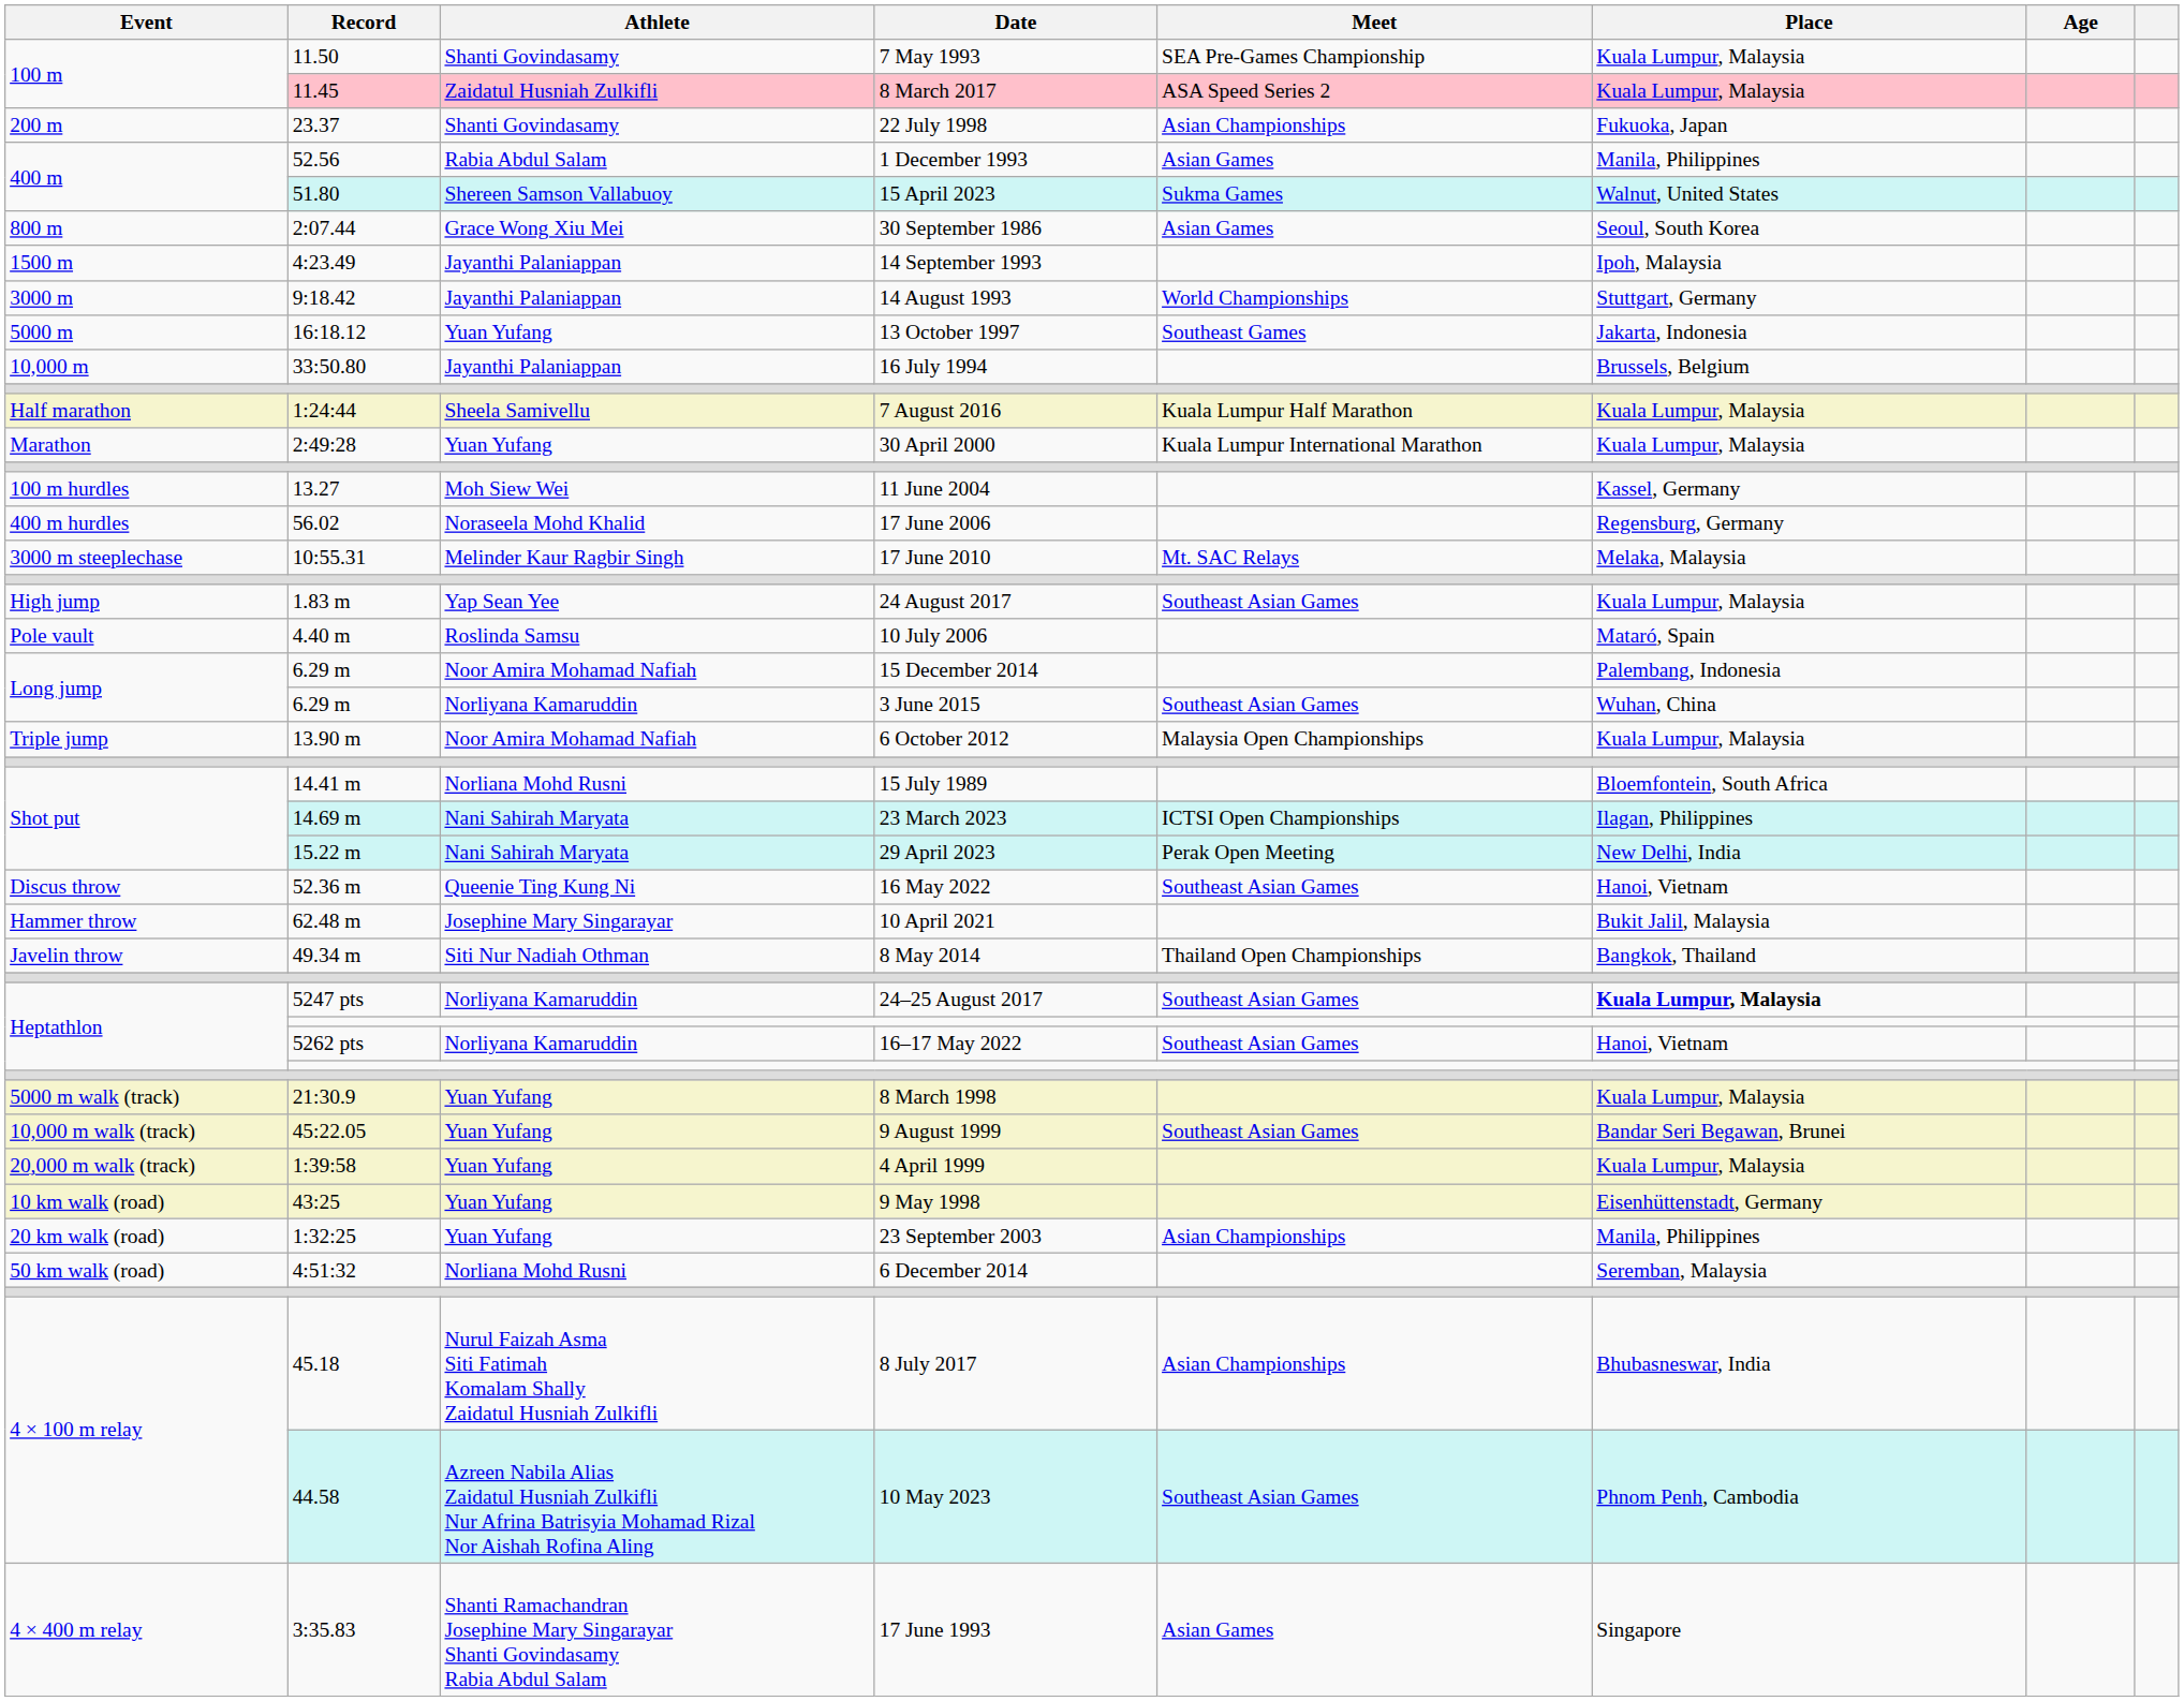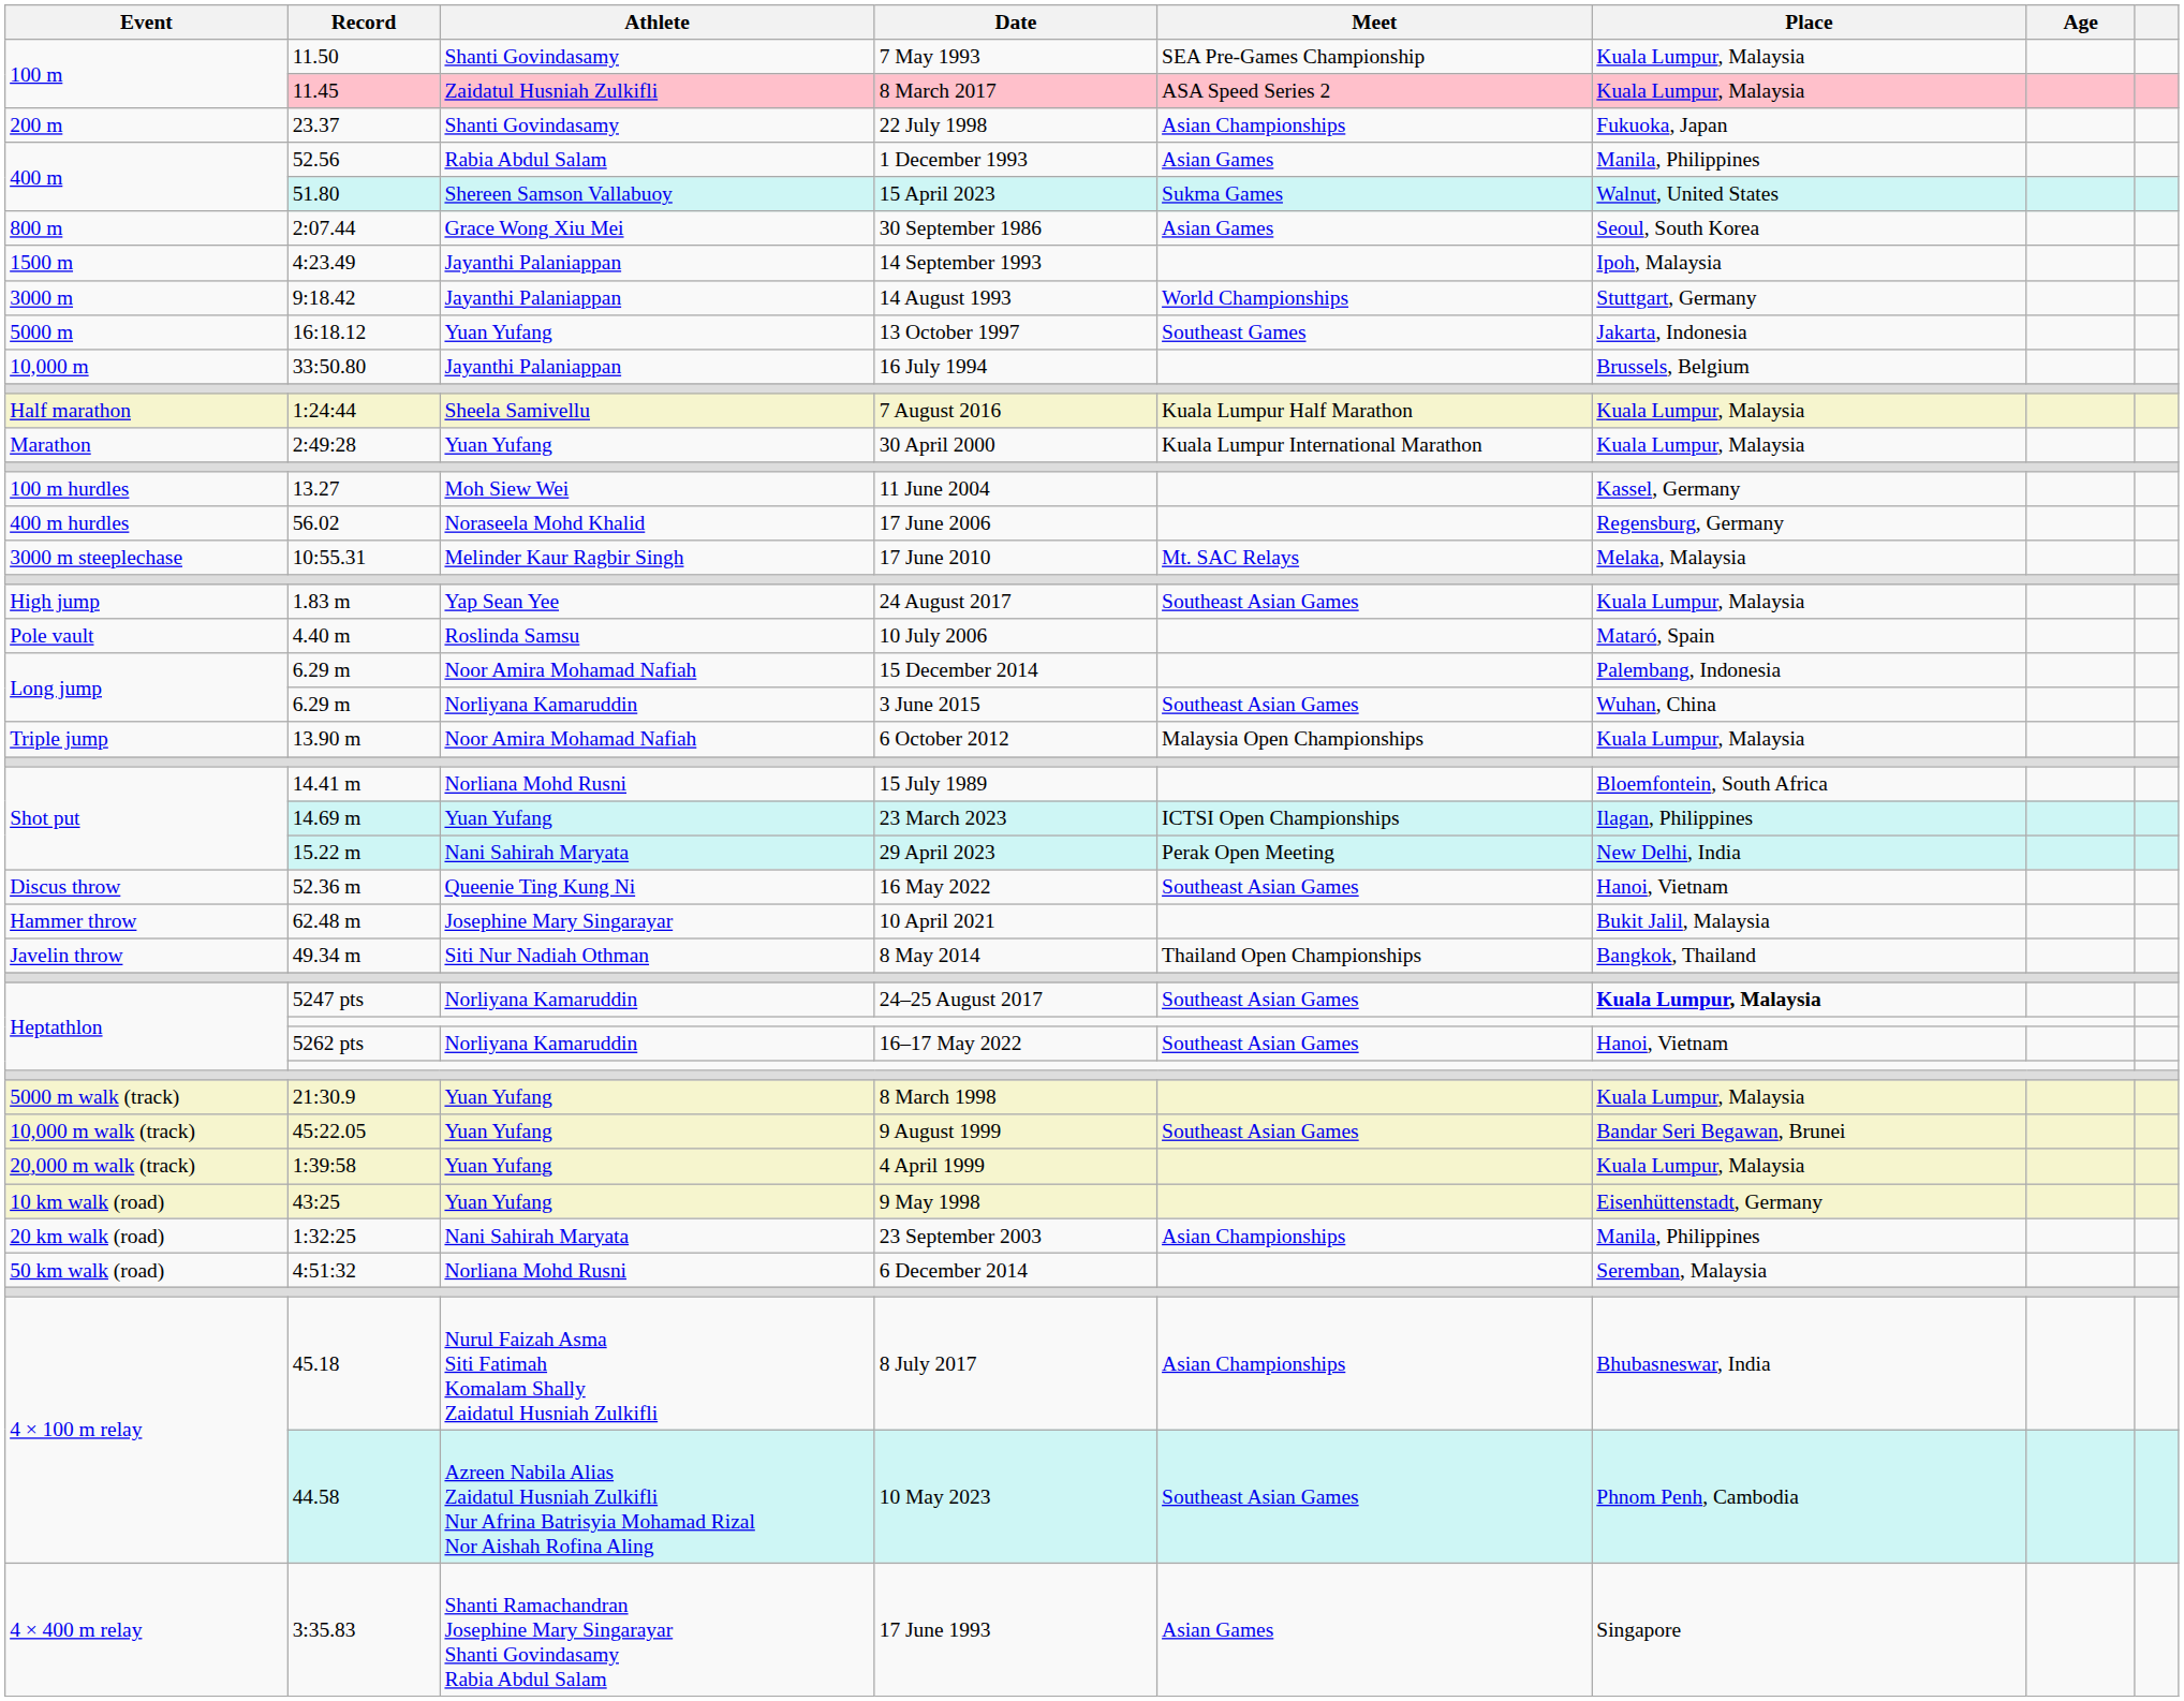 <table class="wikitable" style="font-size:95%; width: 100%;">
 <tr>
 <th width=50>Event</th>
 <th width=7%>Record</th>
 <th width=20%>Athlete</th>
 <th width=13%>Date</th>
 <th width=20%>Meet</th>
 <th width=20%>Place</th>
 <th width=5%>Age</th>
 <th width=2%></th>
 </tr>
 <tr>
 <td rowspan=2><a href='#'>100 m</a></td>
 <td>11.50 </td>
 <td><a href='#'>Shanti Govindasamy</a></td>
 <td>7 May 1993</td>
 <td>SEA Pre-Games Championship</td>
 <td><a href='#'>Kuala Lumpur</a>, Malaysia</td>
 <td></td>
 <td></td>
 </tr>
 <tr style="background:pink">
 <td>11.45  </td>
 <td><a href='#'>Zaidatul Husniah Zulkifli</a></td>
 <td>8 March 2017</td>
 <td>ASA Speed Series 2</td>
 <td><a href='#'>Kuala Lumpur</a>, Malaysia</td>
 <td></td>
 <td></td>
 </tr>
 <tr>
 <td><a href='#'>200 m</a></td>
 <td>23.37 </td>
 <td><a href='#'>Shanti Govindasamy</a></td>
 <td>22 July 1998</td>
 <td><a href='#'>Asian Championships</a></td>
 <td><a href='#'>Fukuoka</a>, Japan</td>
 <td></td>
 <td></td>
 </tr>
 <tr>
 <td rowspan=2><a href='#'>400 m</a></td>
 <td>52.56</td>
 <td><a href='#'>Rabia Abdul Salam</a></td>
 <td>1 December 1993</td>
 <td><a href='#'>Asian Games</a></td>
 <td><a href='#'>Manila</a>, Philippines</td>
 <td></td>
 <td></td>
 </tr>
 <tr bgcolor="#CEF6F5">
 <td>51.80</td>
 <td><a href='#'>Shereen Samson Vallabuoy</a></td>
 <td>15 April 2023</td>
 <td><a href='#'>Sukma Games</a></td>
 <td><a href='#'>Walnut</a>, United States</td>
 <td></td>
 <td></td>
 </tr>
 <tr>
 <td><a href='#'>800 m</a></td>
 <td>2:07.44</td>
 <td><a href='#'>Grace Wong Xiu Mei</a></td>
 <td>30 September 1986</td>
 <td><a href='#'>Asian Games</a></td>
 <td><a href='#'>Seoul</a>, South Korea</td>
 <td></td>
 <td></td>
 </tr>
 <tr>
 <td><a href='#'>1500 m</a></td>
 <td>4:23.49</td>
 <td><a href='#'>Jayanthi Palaniappan</a></td>
 <td>14 September 1993</td>
 <td></td>
 <td><a href='#'>Ipoh</a>, Malaysia</td>
 <td></td>
 <td></td>
 </tr>
 <tr>
 <td><a href='#'>3000 m</a></td>
 <td>9:18.42</td>
 <td><a href='#'>Jayanthi Palaniappan</a></td>
 <td>14 August 1993</td>
 <td><a href='#'>World Championships</a></td>
 <td><a href='#'>Stuttgart</a>, Germany</td>
 <td></td>
 <td></td>
 </tr>
 <tr>
 <td><a href='#'>5000 m</a></td>
 <td>16:18.12</td>
 <td><a href='#'>Yuan Yufang</a></td>
 <td>13 October 1997</td>
 <td><a href='#'>Southeast Games</a></td>
 <td><a href='#'>Jakarta</a>, Indonesia</td>
 <td></td>
 <td></td>
 </tr>
 <tr>
 <td><a href='#'>10,000 m</a></td>
 <td>33:50.80</td>
 <td><a href='#'>Jayanthi Palaniappan</a></td>
 <td>16 July 1994</td>
 <td></td>
 <td><a href='#'>Brussels</a>, Belgium</td>
 <td></td>
 <td></td>
 </tr>
 <tr bgcolor=#DDDDDD>
 <td colspan=9></td>
 </tr>
 <tr style="background:#f6F5CE;">
 <td><a href='#'>Half marathon</a></td>
 <td>1:24:44</td>
 <td><a href='#'>Sheela Samivellu</a></td>
 <td>7 August 2016</td>
 <td>Kuala Lumpur Half Marathon</td>
 <td><a href='#'>Kuala Lumpur</a>, Malaysia</td>
 <td></td>
 <td></td>
 </tr>
 <tr>
 <td><a href='#'>Marathon</a></td>
 <td>2:49:28</td>
 <td><a href='#'>Yuan Yufang</a></td>
 <td>30 April 2000</td>
 <td>Kuala Lumpur International Marathon</td>
 <td><a href='#'>Kuala Lumpur</a>, Malaysia</td>
 <td></td>
 <td></td>
 </tr>
 <tr bgcolor=#DDDDDD>
 <td colspan=9></td>
 </tr>
 <tr>
 <td><a href='#'>100 m hurdles</a></td>
 <td>13.27 </td>
 <td><a href='#'>Moh Siew Wei</a></td>
 <td>11 June 2004</td>
 <td></td>
 <td><a href='#'>Kassel</a>, Germany</td>
 <td></td>
 <td></td>
 </tr>
 <tr>
 <td><a href='#'>400 m hurdles</a></td>
 <td>56.02</td>
 <td><a href='#'>Noraseela Mohd Khalid</a></td>
 <td>17 June 2006</td>
 <td></td>
 <td><a href='#'>Regensburg</a>, Germany</td>
 <td></td>
 <td></td>
 </tr>
 <tr>
 <td><a href='#'>3000 m steeplechase</a></td>
 <td>10:55.31</td>
 <td><a href='#'>Melinder Kaur Ragbir Singh</a></td>
 <td>17 June 2010</td>
 <td><a href='#'>Mt. SAC Relays</a></td>
 <td><a href='#'>Melaka</a>, Malaysia</td>
 <td></td>
 <td></td>
 </tr>
 <tr bgcolor=#DDDDDD>
 <td colspan=9></td>
 </tr>
 <tr>
 <td><a href='#'>High jump</a></td>
 <td>1.83 m</td>
 <td><a href='#'>Yap Sean Yee</a></td>
 <td>24 August 2017</td>
 <td><a href='#'>Southeast Asian Games</a></td>
 <td><a href='#'>Kuala Lumpur</a>, Malaysia</td>
 <td></td>
 <td></td>
 </tr>
 <tr>
 <td><a href='#'>Pole vault</a></td>
 <td>4.40 m</td>
 <td><a href='#'>Roslinda Samsu</a></td>
 <td>10 July 2006</td>
 <td></td>
 <td><a href='#'>Mataró</a>, Spain</td>
 <td></td>
 <td></td>
 </tr>
 <tr>
 <td rowspan=2><a href='#'>Long jump</a></td>
 <td>6.29 m</td>
 <td><a href='#'>Noor Amira Mohamad Nafiah</a></td>
 <td>15 December 2014</td>
 <td></td>
 <td><a href='#'>Palembang</a>, Indonesia</td>
 <td></td>
 <td></td>
 </tr>
 <tr>
 <td>6.29 m </td>
 <td><a href='#'>Norliyana Kamaruddin</a></td>
 <td>3 June 2015</td>
 <td><a href='#'>Southeast Asian Games</a></td>
 <td><a href='#'>Wuhan</a>, China</td>
 <td></td>
 <td></td>
 </tr>
 <tr>
 <td><a href='#'>Triple jump</a></td>
 <td>13.90 m </td>
 <td><a href='#'>Noor Amira Mohamad Nafiah</a></td>
 <td>6 October 2012</td>
 <td>Malaysia Open Championships</td>
 <td><a href='#'>Kuala Lumpur</a>, Malaysia</td>
 <td></td>
 <td></td>
 </tr>
 <tr bgcolor=#DDDDDD>
 <td colspan=9></td>
 </tr>
 <tr>
 <td rowspan=3><a href='#'>Shot put</a></td>
 <td>14.41 m</td>
 <td><a href='#'>Norliana Mohd Rusni</a></td>
 <td>15 July 1989</td>
 <td></td>
 <td><a href='#'>Bloemfontein</a>, South Africa</td>
 <td></td>
 <td></td>
 </tr>
 <tr bgcolor=#CEF6F5>
 <td>14.69 m</td>
-<td><a href='#'>Nani Sahirah Maryata</a></td>
+<td><a href='#'>Yuan Yufang</a></td>
 <td>23 March 2023</td>
 <td>ICTSI Open Championships</td>
 <td><a href='#'>Ilagan</a>, Philippines</td>
 <td></td>
 <td></td>
 </tr>
 <tr bgcolor=#CEF6F5>
 <td>15.22 m</td>
 <td><a href='#'>Nani Sahirah Maryata</a></td>
 <td>29 April 2023</td>
 <td>Perak Open Meeting</td>
 <td><a href='#'>New Delhi</a>, India</td>
 <td></td>
 <td></td>
 </tr>
 <tr>
 <td><a href='#'>Discus throw</a></td>
 <td>52.36 m</td>
 <td><a href='#'>Queenie Ting Kung Ni</a></td>
 <td>16 May 2022</td>
 <td><a href='#'>Southeast Asian Games</a></td>
 <td><a href='#'>Hanoi</a>, Vietnam</td>
 <td></td>
 <td></td>
 </tr>
 <tr>
 <td><a href='#'>Hammer throw</a></td>
 <td>62.48 m</td>
 <td><a href='#'>Josephine Mary Singarayar</a></td>
 <td>10 April 2021</td>
 <td></td>
 <td><a href='#'>Bukit Jalil</a>, Malaysia</td>
 <td></td>
 <td></td>
 </tr>
 <tr>
 <td><a href='#'>Javelin throw</a></td>
 <td>49.34 m</td>
 <td><a href='#'>Siti Nur Nadiah Othman</a></td>
 <td>8 May 2014</td>
 <td>Thailand Open Championships</td>
 <td><a href='#'>Bangkok</a>, Thailand</td>
 <td></td>
 <td></td>
 </tr>
 <tr bgcolor=#DDDDDD>
 <td colspan=9></td>
 </tr>
 <tr>
 <td rowspan=4><a href='#'>Heptathlon</a></td>
 <td>5247 pts</td>
 <td><a href='#'>Norliyana Kamaruddin</a></td>
 <td>24–25 August 2017</td>
 <td><a href='#'>Southeast Asian Games</a></td>
 <td><strong><a href='#'>Kuala Lumpur</a>, Malaysia</strong></td>
 <td></td>
 <td></td>
 </tr>
 <tr>
 <td colspan=6></td>
 </tr>
 <tr>
 <td>5262 pts  </td>
 <td><a href='#'>Norliyana Kamaruddin</a></td>
 <td>16–17 May 2022</td>
 <td><a href='#'>Southeast Asian Games</a></td>
 <td><a href='#'>Hanoi</a>, Vietnam</td>
 <td></td>
 <td></td>
 </tr>
 <tr>
 <td colspan=6></td>
 </tr>
 <tr bgcolor=#DDDDDD>
 <td colspan=9></td>
 </tr>
 <tr style="background:#f6F5CE;">
 <td><a href='#'>5000 m walk</a> (track)</td>
 <td>21:30.9 </td>
 <td><a href='#'>Yuan Yufang</a></td>
 <td>8 March 1998</td>
 <td></td>
 <td><a href='#'>Kuala Lumpur</a>, Malaysia</td>
 <td></td>
 <td></td>
 </tr>
 <tr style="background:#f6F5CE;">
 <td><a href='#'>10,000 m walk</a> (track)</td>
 <td>45:22.05</td>
 <td><a href='#'>Yuan Yufang</a></td>
 <td>9 August 1999</td>
 <td><a href='#'>Southeast Asian Games</a></td>
 <td><a href='#'>Bandar Seri Begawan</a>, Brunei</td>
 <td></td>
 <td></td>
 </tr>
 <tr style="background:#f6F5CE;">
 <td><a href='#'>20,000 m walk</a> (track)</td>
 <td>1:39:58</td>
 <td><a href='#'>Yuan Yufang</a></td>
 <td>4 April 1999</td>
 <td></td>
 <td><a href='#'>Kuala Lumpur</a>, Malaysia</td>
 <td></td>
 <td></td>
 </tr>
 <tr style="background:#f6F5CE;">
 <td><a href='#'>10 km walk</a> (road)</td>
 <td>43:25</td>
 <td><a href='#'>Yuan Yufang</a></td>
 <td>9 May 1998</td>
 <td></td>
 <td><a href='#'>Eisenhüttenstadt</a>, Germany</td>
 <td></td>
 <td></td>
 </tr>
 <tr>
 <td><a href='#'>20 km walk</a> (road)</td>
 <td>1:32:25</td>
-<td><a href='#'>Yuan Yufang</a></td>
+<td><a href='#'>Nani Sahirah Maryata</a></td>
 <td>23 September 2003</td>
 <td><a href='#'>Asian Championships</a></td>
 <td><a href='#'>Manila</a>, Philippines</td>
 <td></td>
 <td></td>
 </tr>
 <tr>
 <td><a href='#'>50 km walk</a> (road)</td>
 <td>4:51:32</td>
 <td><a href='#'>Norliana Mohd Rusni</a></td>
 <td>6 December 2014</td>
 <td></td>
 <td><a href='#'>Seremban</a>, Malaysia</td>
 <td></td>
 <td></td>
 </tr>
 <tr bgcolor=#DDDDDD>
 <td colspan=9></td>
 </tr>
 <tr>
 <td rowspan="2"><a href='#'>4 × 100 m relay</a></td>
 <td>45.18</td>
 <td><br><a href='#'>Nurul Faizah Asma</a><br><a href='#'>Siti Fatimah</a><br><a href='#'>Komalam Shally</a><br><a href='#'>Zaidatul Husniah Zulkifli</a></td>
 <td>8 July 2017</td>
 <td><a href='#'>Asian Championships</a></td>
 <td><a href='#'>Bhubasneswar</a>, India</td>
 <td><br><br><br></td>
 <td></td>
 </tr>
 <tr bgcolor="#CEF6F5">
 <td>44.58</td>
 <td><br><a href='#'>Azreen Nabila Alias</a><br><a href='#'>Zaidatul Husniah Zulkifli</a><br><a href='#'>Nur Afrina Batrisyia Mohamad Rizal</a><br><a href='#'>Nor Aishah Rofina Aling</a></td>
 <td>10 May 2023</td>
 <td><a href='#'>Southeast Asian Games</a></td>
 <td><a href='#'>Phnom Penh</a>, Cambodia</td>
 <td><br><br><br></td>
 <td></td>
 </tr>
 <tr>
 <td><a href='#'>4 × 400 m relay</a></td>
 <td>3:35.83</td>
 <td><br><a href='#'>Shanti Ramachandran</a><br><a href='#'>Josephine Mary Singarayar</a><br><a href='#'>Shanti Govindasamy</a><br><a href='#'>Rabia Abdul Salam</a></td>
 <td>17 June 1993</td>
 <td><a href='#'>Asian Games</a></td>
 <td>Singapore</td>
 <td><br><br><br></td>
 <td></td>
 </tr>
 </table>
